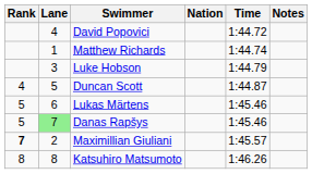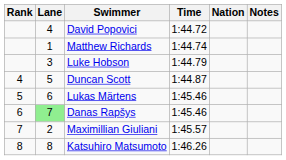 <table class="wikitable sortable mw-collapsible" style="text-align:center">
 <tr>
 <th scope="col">Rank</th>
 <th scope="col">Lane</th>
 <th scope="col">Swimmer</th>
+<th scope="col">Time</th>
 <th scope="col">Nation</th>
-<th scope="col">Time</th>
 <th scope="col">Notes</th>
 </tr>
 <tr>
 <td></td>
 <td>4</td>
 <td align="left"><a href='#'>David Popovici</a></td>
+<td>1:44.72</td>
 <td align="left"></td>
-<td>1:44.72</td>
 <td></td>
 </tr>
 <tr>
 <td></td>
 <td>1</td>
 <td align="left"><a href='#'>Matthew Richards</a></td>
+<td>1:44.74</td>
 <td align="left"></td>
-<td>1:44.74</td>
 <td></td>
 </tr>
 <tr>
 <td></td>
 <td>3</td>
 <td align="left"><a href='#'>Luke Hobson</a></td>
+<td>1:44.79</td>
 <td align="left"></td>
-<td>1:44.79</td>
 <td></td>
 </tr>
 <tr>
 <td>4</td>
 <td>5</td>
 <td align="left"><a href='#'>Duncan Scott</a></td>
+<td>1:44.87</td>
 <td align="left"></td>
-<td>1:44.87</td>
 <td></td>
 </tr>
 <tr>
 <td>5</td>
 <td>6</td>
 <td align="left"><a href='#'>Lukas Märtens</a></td>
+<td>1:45.46</td>
 <td align="left"></td>
-<td>1:45.46</td>
 <td></td>
 </tr>
 <tr>
-<td>5</td>
+<td>6</td>
 <td style="background: lightgreen;">7</td>
 <td align="left"><a href='#'>Danas Rapšys</a></td>
+<td>1:45.46</td>
 <td align="left"></td>
-<td>1:45.46</td>
 <td></td>
 </tr>
 <tr>
-<td><strong>7</strong></td>
+<td>7</td>
 <td>2</td>
 <td align="left"><a href='#'>Maximillian Giuliani</a></td>
+<td>1:45.57</td>
 <td align="left"></td>
-<td>1:45.57</td>
 <td></td>
 </tr>
 <tr>
 <td>8</td>
 <td>8</td>
 <td align="left"><a href='#'>Katsuhiro Matsumoto</a></td>
+<td>1:46.26</td>
 <td align="left"></td>
-<td>1:46.26</td>
 <td></td>
 </tr>
 </table>
